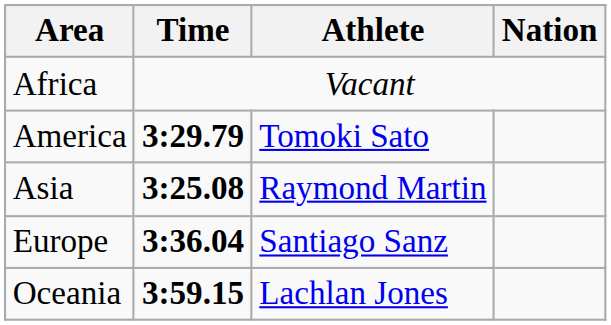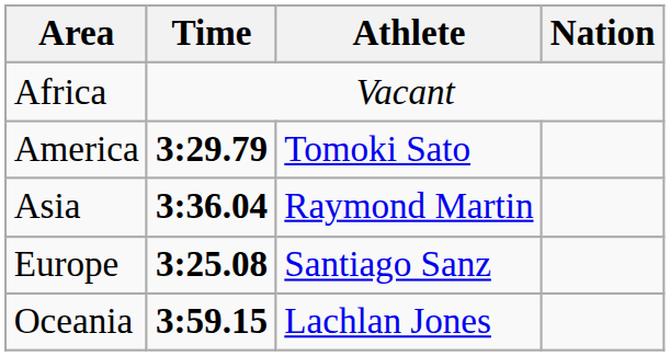 <table class="wikitable">
 <tr>
 <th>Area</th>
 <th>Time</th>
 <th>Athlete</th>
 <th>Nation</th>
 </tr>
 <tr>
 <td>Africa</td>
 <td colspan="3" align="center"><em>Vacant</em></td>
 </tr>
 <tr>
 <td>America</td>
 <td><strong>3:29.79</strong></td>
 <td><a href='#'>Tomoki Sato</a></td>
 <td></td>
 </tr>
 <tr>
 <td>Asia</td>
-<td><strong>3:25.08</strong> </td>
+<td><strong>3:36.04</strong></td>
 <td><a href='#'>Raymond Martin</a></td>
 <td></td>
 </tr>
 <tr>
 <td>Europe</td>
-<td><strong>3:36.04</strong></td>
+<td><strong>3:25.08</strong> </td>
 <td><a href='#'>Santiago Sanz</a></td>
 <td></td>
 </tr>
 <tr>
 <td>Oceania</td>
 <td><strong>3:59.15</strong></td>
 <td><a href='#'>Lachlan Jones</a></td>
 <td></td>
 </tr>
 </table>
